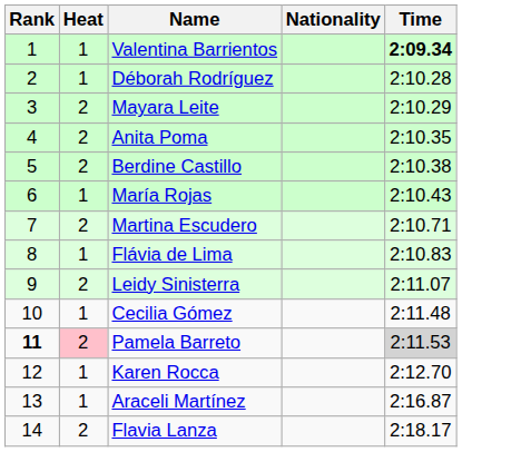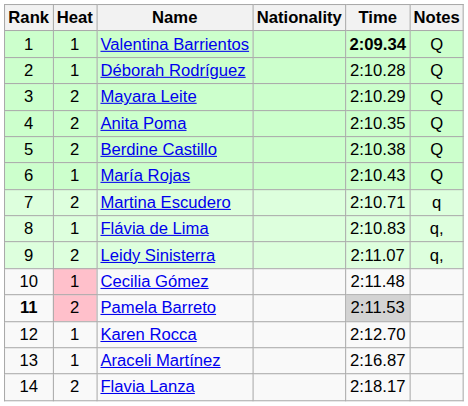 <table class="wikitable sortable" style="text-align:center">
 <tr>
 <th>Rank</th>
 <th>Heat</th>
 <th>Name</th>
 <th>Nationality</th>
 <th>Time</th>
+<th>Notes</th>
 </tr>
 <tr bgcolor=ccffcc>
 <td>1</td>
 <td>1</td>
 <td align=left><a href='#'>Valentina Barrientos</a></td>
 <td align=left></td>
 <td><strong>2:09.34</strong></td>
+<td>Q</td>
 </tr>
 <tr bgcolor=ccffcc>
 <td>2</td>
 <td>1</td>
 <td align=left><a href='#'>Déborah Rodríguez</a></td>
 <td align=left></td>
 <td>2:10.28</td>
+<td>Q</td>
 </tr>
 <tr bgcolor=ccffcc>
 <td>3</td>
 <td>2</td>
 <td align=left><a href='#'>Mayara Leite</a></td>
 <td align=left></td>
 <td>2:10.29</td>
+<td>Q</td>
 </tr>
 <tr bgcolor=ccffcc>
 <td>4</td>
 <td>2</td>
 <td align=left><a href='#'>Anita Poma</a></td>
 <td align=left></td>
 <td>2:10.35</td>
+<td>Q</td>
 </tr>
 <tr bgcolor=ccffcc>
 <td>5</td>
 <td>2</td>
 <td align=left><a href='#'>Berdine Castillo</a></td>
 <td align=left></td>
 <td>2:10.38</td>
+<td>Q</td>
 </tr>
 <tr bgcolor=ccffcc>
 <td>6</td>
 <td>1</td>
 <td align=left><a href='#'>María Rojas</a></td>
 <td align=left></td>
 <td>2:10.43</td>
+<td>Q</td>
 </tr>
 <tr bgcolor=ddffdd>
 <td>7</td>
 <td>2</td>
 <td align=left><a href='#'>Martina Escudero</a></td>
 <td align=left></td>
 <td>2:10.71</td>
+<td>q</td>
 </tr>
 <tr bgcolor=ddffdd>
 <td>8</td>
 <td>1</td>
 <td align=left><a href='#'>Flávia de Lima</a></td>
 <td align=left></td>
 <td>2:10.83</td>
+<td>q, </td>
 </tr>
 <tr bgcolor=ddffdd>
 <td>9</td>
 <td>2</td>
 <td align=left><a href='#'>Leidy Sinisterra</a></td>
 <td align=left></td>
 <td>2:11.07</td>
+<td>q, </td>
 </tr>
 <tr>
 <td>10</td>
-<td>1</td>
+<td style="background: pink;">1</td>
 <td align=left><a href='#'>Cecilia Gómez</a></td>
 <td align=left></td>
 <td>2:11.48</td>
+<td></td>
 </tr>
 <tr>
 <td><strong>11</strong></td>
 <td style="background: pink;">2</td>
 <td align=left><a href='#'>Pamela Barreto</a></td>
 <td align=left></td>
 <td style="background: lightgrey;">2:11.53</td>
+<td></td>
 </tr>
 <tr>
 <td>12</td>
 <td>1</td>
 <td align=left><a href='#'>Karen Rocca</a></td>
 <td align=left></td>
 <td>2:12.70</td>
+<td></td>
 </tr>
 <tr>
 <td>13</td>
 <td>1</td>
 <td align=left><a href='#'>Araceli Martínez</a></td>
 <td align=left></td>
 <td>2:16.87</td>
+<td></td>
 </tr>
 <tr>
 <td>14</td>
 <td>2</td>
 <td align=left><a href='#'>Flavia Lanza</a></td>
 <td align=left></td>
 <td>2:18.17</td>
+<td></td>
 </tr>
 </table>
